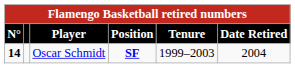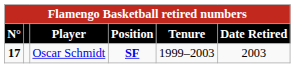 <table class="wikitable sortable" style="text-align:center">
 <tr>
 <td colspan="6" style="background:#C3281E; color:#FFFFFF;"><strong>Flamengo Basketball retired numbers</strong></td>
 </tr>
 <tr>
 <th style="background:black; color:white;">N°</th>
 <th style="background:black; color:white;"></th>
 <th style="background:black; color:white;">Player</th>
 <th style="background:black; color:white;">Position</th>
 <th style="background:black; color:white;">Tenure</th>
 <th style="background:black; color:white;">Date Retired</th>
 </tr>
 <tr>
-<td><strong>14</strong></td>
+<td><strong>17</strong></td>
 <td></td>
 <td><a href='#'>Oscar Schmidt</a></td>
 <td><strong><a href='#'>SF</a></strong></td>
 <td>1999–2003</td>
-<td>2004</td>
+<td>2003</td>
 </tr>
 </table>
